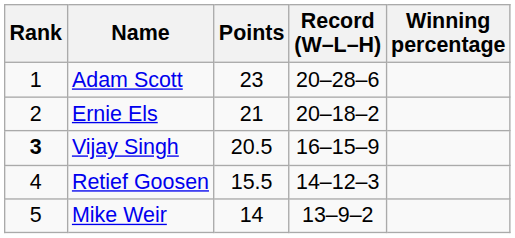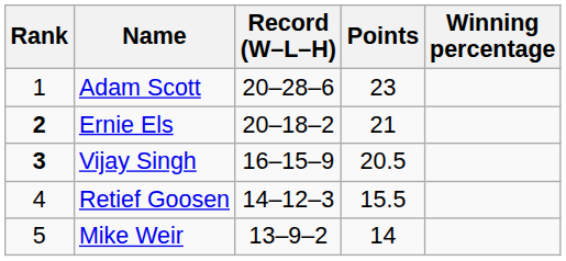 <table class="wikitable" style="text-align:center">
 <tr>
 <th>Rank</th>
 <th>Name</th>
+<th>Record<br>(W–L–H)</th>
 <th>Points</th>
-<th>Record<br>(W–L–H)</th>
 <th>Winning<br>percentage</th>
 </tr>
 <tr>
 <td>1</td>
 <td align="left"> <a href='#'>Adam Scott</a></td>
+<td>20–28–6</td>
 <td>23</td>
-<td>20–28–6</td>
 <td></td>
 </tr>
 <tr>
-<td>2</td>
+<td><strong>2</strong></td>
 <td align="left"> <a href='#'>Ernie Els</a></td>
+<td>20–18–2</td>
 <td>21</td>
-<td>20–18–2</td>
 <td></td>
 </tr>
 <tr>
 <td><strong>3</strong></td>
 <td align="left"> <a href='#'>Vijay Singh</a></td>
+<td>16–15–9</td>
 <td>20.5</td>
-<td>16–15–9</td>
 <td></td>
 </tr>
 <tr>
 <td>4</td>
 <td align="left"> <a href='#'>Retief Goosen</a></td>
+<td>14–12–3</td>
 <td>15.5</td>
-<td>14–12–3</td>
 <td></td>
 </tr>
 <tr>
 <td>5</td>
 <td align="left"> <a href='#'>Mike Weir</a></td>
+<td>13–9–2</td>
 <td>14</td>
-<td>13–9–2</td>
 <td></td>
 </tr>
 </table>
